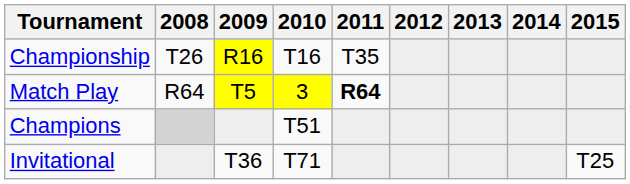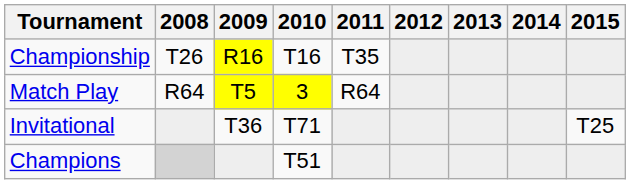 <table class="wikitable" style="text-align:center;">
 <tr>
 <th>Tournament</th>
 <th>2008</th>
 <th>2009</th>
 <th>2010</th>
 <th>2011</th>
 <th>2012</th>
 <th>2013</th>
 <th>2014</th>
 <th>2015</th>
 </tr>
 <tr>
 <td align="left"><a href='#'>Championship</a></td>
 <td>T26</td>
 <td style="background:yellow;">R16</td>
 <td>T16</td>
 <td>T35</td>
 <td style="background:#eeeeee;"></td>
 <td style="background:#eeeeee;"></td>
 <td style="background:#eeeeee;"></td>
 <td style="background:#eeeeee;"></td>
 </tr>
 <tr>
 <td align="left"><a href='#'>Match Play</a></td>
 <td>R64</td>
 <td style="background:yellow;">T5</td>
 <td style="background:yellow;">3</td>
-<td><strong>R64</strong></td>
-<td style="background:#eeeeee;"></td>
-<td style="background:#eeeeee;"></td>
-<td style="background:#eeeeee;"></td>
-<td style="background:#eeeeee;"></td>
-</tr>
-<tr>
-<td align="left"><a href='#'>Champions</a></td>
-<td style="background:#D3D3D3;"></td>
-<td style="background:#eeeeee;"></td>
-<td>T51</td>
-<td style="background:#eeeeee;"></td>
+<td>R64</td>
 <td style="background:#eeeeee;"></td>
 <td style="background:#eeeeee;"></td>
 <td style="background:#eeeeee;"></td>
 <td style="background:#eeeeee;"></td>
 </tr>
 <tr>
 <td align="left"><a href='#'>Invitational</a></td>
 <td style="background:#eeeeee;"></td>
 <td>T36</td>
 <td>T71</td>
 <td style="background:#eeeeee;"></td>
 <td style="background:#eeeeee;"></td>
 <td style="background:#eeeeee;"></td>
 <td style="background:#eeeeee;"></td>
 <td>T25</td>
 </tr>
+<tr>
+<td align="left"><a href='#'>Champions</a></td>
+<td style="background:#D3D3D3;"></td>
+<td style="background:#eeeeee;"></td>
+<td>T51</td>
+<td style="background:#eeeeee;"></td>
+<td style="background:#eeeeee;"></td>
+<td style="background:#eeeeee;"></td>
+<td style="background:#eeeeee;"></td>
+<td style="background:#eeeeee;"></td>
+</tr>
 </table>
